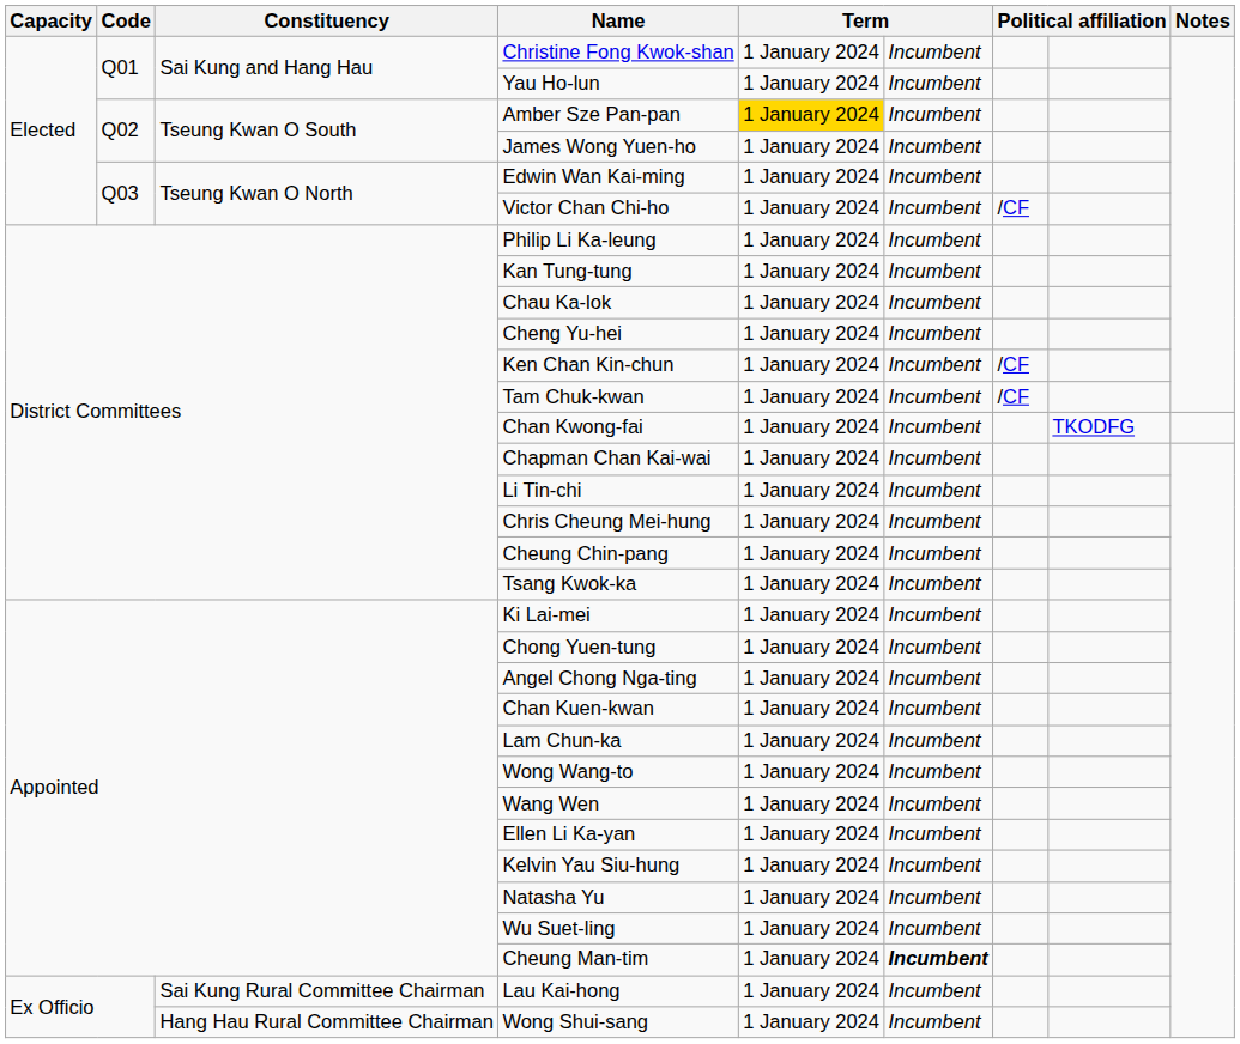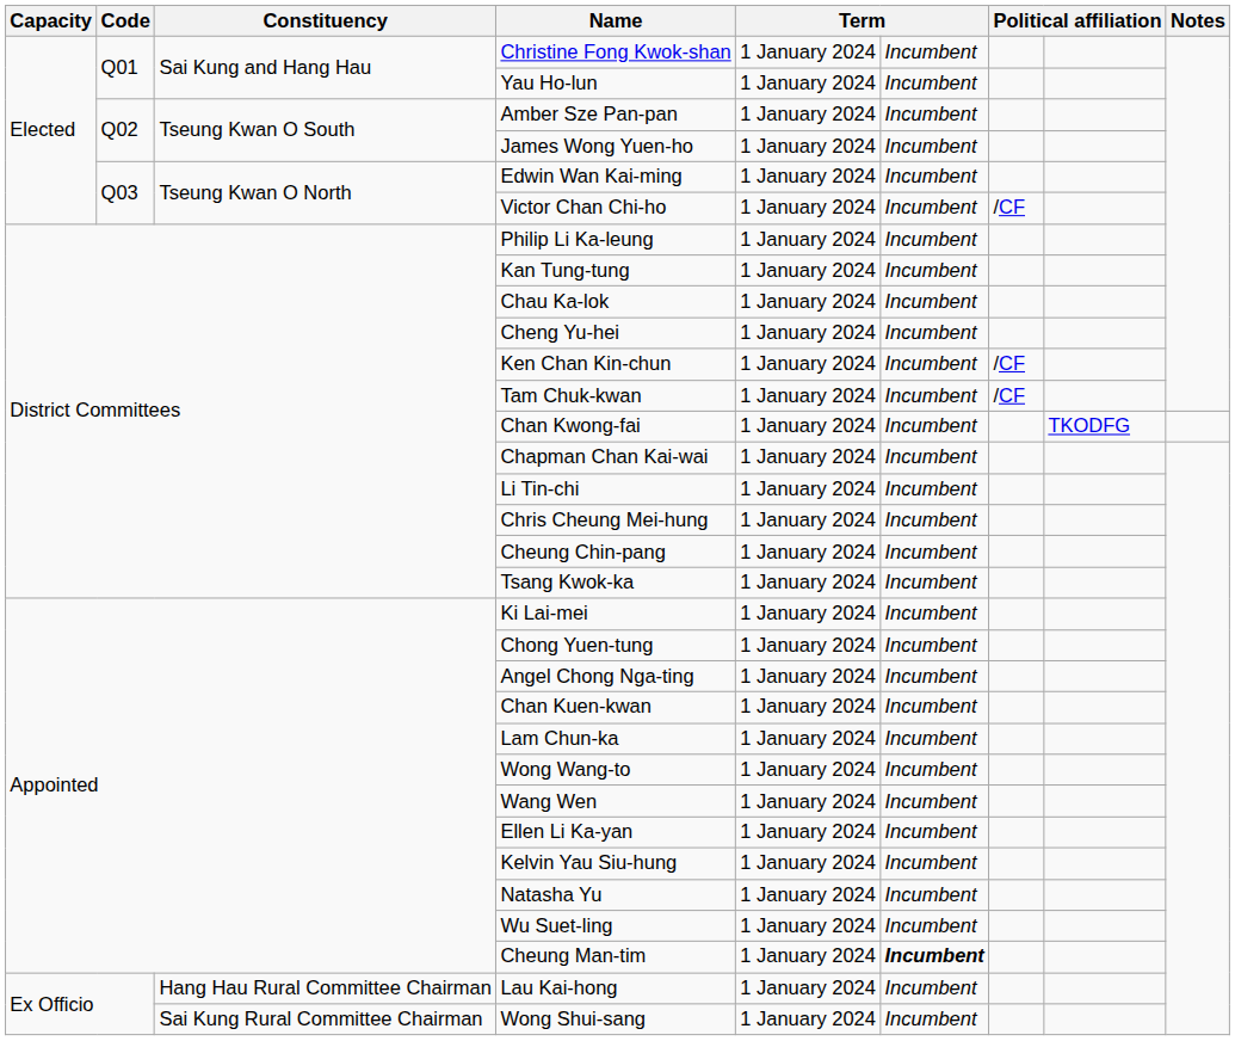 <table class="wikitable sortable" border=1>
 <tr>
 <th>Capacity</th>
 <th>Code</th>
 <th>Constituency</th>
 <th>Name</th>
 <th colspan="2">Term</th>
 <th colspan="2">Political affiliation</th>
 <th class="unsortable">Notes</th>
 </tr>
 <tr>
 <td rowspan="6">Elected</td>
 <td rowspan="2">Q01</td>
 <td rowspan="2">Sai Kung and Hang Hau</td>
 <td><a href='#'>Christine Fong Kwok-shan</a></td>
 <td>1 January 2024</td>
 <td><em>Incumbent</em></td>
 <td></td>
 <td></td>
 </tr>
 <tr>
 <td>Yau Ho-lun</td>
 <td>1 January 2024</td>
 <td><em>Incumbent</em></td>
 <td></td>
 <td></td>
 </tr>
 <tr>
 <td rowspan="2">Q02</td>
 <td rowspan="2">Tseung Kwan O South</td>
 <td>Amber Sze Pan-pan</td>
-<td style="background: gold;">1 January 2024</td>
+<td>1 January 2024</td>
 <td><em>Incumbent</em></td>
 <td></td>
 <td></td>
 </tr>
 <tr>
 <td>James Wong Yuen-ho</td>
 <td>1 January 2024</td>
 <td><em>Incumbent</em></td>
 <td></td>
 <td></td>
 </tr>
 <tr>
 <td rowspan="2">Q03</td>
 <td rowspan="2">Tseung Kwan O North</td>
 <td>Edwin Wan Kai-ming</td>
 <td>1 January 2024</td>
 <td><em>Incumbent</em></td>
 <td></td>
 <td></td>
 </tr>
 <tr>
 <td>Victor Chan Chi-ho</td>
 <td>1 January 2024</td>
 <td><em>Incumbent</em></td>
 <td>/<a href='#'>CF</a></td>
 <td></td>
 </tr>
 <tr>
 <td colspan="3" rowspan="12">District Committees</td>
 <td>Philip Li Ka-leung</td>
 <td>1 January 2024</td>
 <td><em>Incumbent</em></td>
 <td></td>
 <td></td>
 </tr>
 <tr>
 <td>Kan Tung-tung</td>
 <td>1 January 2024</td>
 <td><em>Incumbent</em></td>
 <td></td>
 <td></td>
 </tr>
 <tr>
 <td>Chau Ka-lok</td>
 <td>1 January 2024</td>
 <td><em>Incumbent</em></td>
 <td></td>
 <td></td>
 </tr>
 <tr>
 <td>Cheng Yu-hei</td>
 <td>1 January 2024</td>
 <td><em>Incumbent</em></td>
 <td></td>
 <td></td>
 </tr>
 <tr>
 <td>Ken Chan Kin-chun</td>
 <td>1 January 2024</td>
 <td><em>Incumbent</em></td>
 <td>/<a href='#'>CF</a></td>
 <td></td>
 </tr>
 <tr>
 <td>Tam Chuk-kwan</td>
 <td>1 January 2024</td>
 <td><em>Incumbent</em></td>
 <td>/<a href='#'>CF</a></td>
 <td></td>
 </tr>
 <tr>
 <td>Chan Kwong-fai</td>
 <td>1 January 2024</td>
 <td><em>Incumbent</em></td>
 <td></td>
 <td><a href='#'>TKODFG</a></td>
 <td></td>
 </tr>
 <tr>
 <td>Chapman Chan Kai-wai</td>
 <td>1 January 2024</td>
 <td><em>Incumbent</em></td>
 <td></td>
 <td></td>
 </tr>
 <tr>
 <td>Li Tin-chi</td>
 <td>1 January 2024</td>
 <td><em>Incumbent</em></td>
 <td></td>
 <td></td>
 </tr>
 <tr>
 <td>Chris Cheung Mei-hung</td>
 <td>1 January 2024</td>
 <td><em>Incumbent</em></td>
 <td></td>
 <td></td>
 </tr>
 <tr>
 <td>Cheung Chin-pang</td>
 <td>1 January 2024</td>
 <td><em>Incumbent</em></td>
 <td></td>
 <td></td>
 </tr>
 <tr>
 <td>Tsang Kwok-ka</td>
 <td>1 January 2024</td>
 <td><em>Incumbent</em></td>
 <td></td>
 <td></td>
 </tr>
 <tr>
 <td colspan="3" rowspan="12">Appointed</td>
 <td>Ki Lai-mei</td>
 <td>1 January 2024</td>
 <td><em>Incumbent</em></td>
 <td></td>
 <td></td>
 </tr>
 <tr>
 <td>Chong Yuen-tung</td>
 <td>1 January 2024</td>
 <td><em>Incumbent</em></td>
 <td></td>
 <td></td>
 </tr>
 <tr>
 <td>Angel Chong Nga-ting</td>
 <td>1 January 2024</td>
 <td><em>Incumbent</em></td>
 <td></td>
 <td></td>
 </tr>
 <tr>
 <td>Chan Kuen-kwan</td>
 <td>1 January 2024</td>
 <td><em>Incumbent</em></td>
 <td></td>
 <td></td>
 </tr>
 <tr>
 <td>Lam Chun-ka</td>
 <td>1 January 2024</td>
 <td><em>Incumbent</em></td>
 <td></td>
 <td></td>
 </tr>
 <tr>
 <td>Wong Wang-to</td>
 <td>1 January 2024</td>
 <td><em>Incumbent</em></td>
 <td></td>
 <td></td>
 </tr>
 <tr>
 <td>Wang Wen</td>
 <td>1 January 2024</td>
 <td><em>Incumbent</em></td>
 <td></td>
 <td></td>
 </tr>
 <tr>
 <td>Ellen Li Ka-yan</td>
 <td>1 January 2024</td>
 <td><em>Incumbent</em></td>
 <td></td>
 <td></td>
 </tr>
 <tr>
 <td>Kelvin Yau Siu-hung</td>
 <td>1 January 2024</td>
 <td><em>Incumbent</em></td>
 <td></td>
 <td></td>
 </tr>
 <tr>
 <td>Natasha Yu</td>
 <td>1 January 2024</td>
 <td><em>Incumbent</em></td>
 <td></td>
 <td></td>
 </tr>
 <tr>
 <td>Wu Suet-ling</td>
 <td>1 January 2024</td>
 <td><em>Incumbent</em></td>
 <td></td>
 <td></td>
 </tr>
 <tr>
 <td>Cheung Man-tim</td>
 <td>1 January 2024</td>
 <td><strong><em>Incumbent</em></strong></td>
 <td></td>
 <td></td>
 </tr>
 <tr>
 <td colspan="2" rowspan="2">Ex Officio</td>
-<td>Sai Kung Rural Committee Chairman</td>
+<td>Hang Hau Rural Committee Chairman</td>
 <td>Lau Kai-hong</td>
 <td>1 January 2024</td>
 <td><em>Incumbent</em></td>
 <td></td>
 <td></td>
 </tr>
 <tr>
-<td>Hang Hau Rural Committee Chairman</td>
+<td>Sai Kung Rural Committee Chairman</td>
 <td>Wong Shui-sang</td>
 <td>1 January 2024</td>
 <td><em>Incumbent</em></td>
 <td></td>
 <td></td>
 </tr>
 </table>
